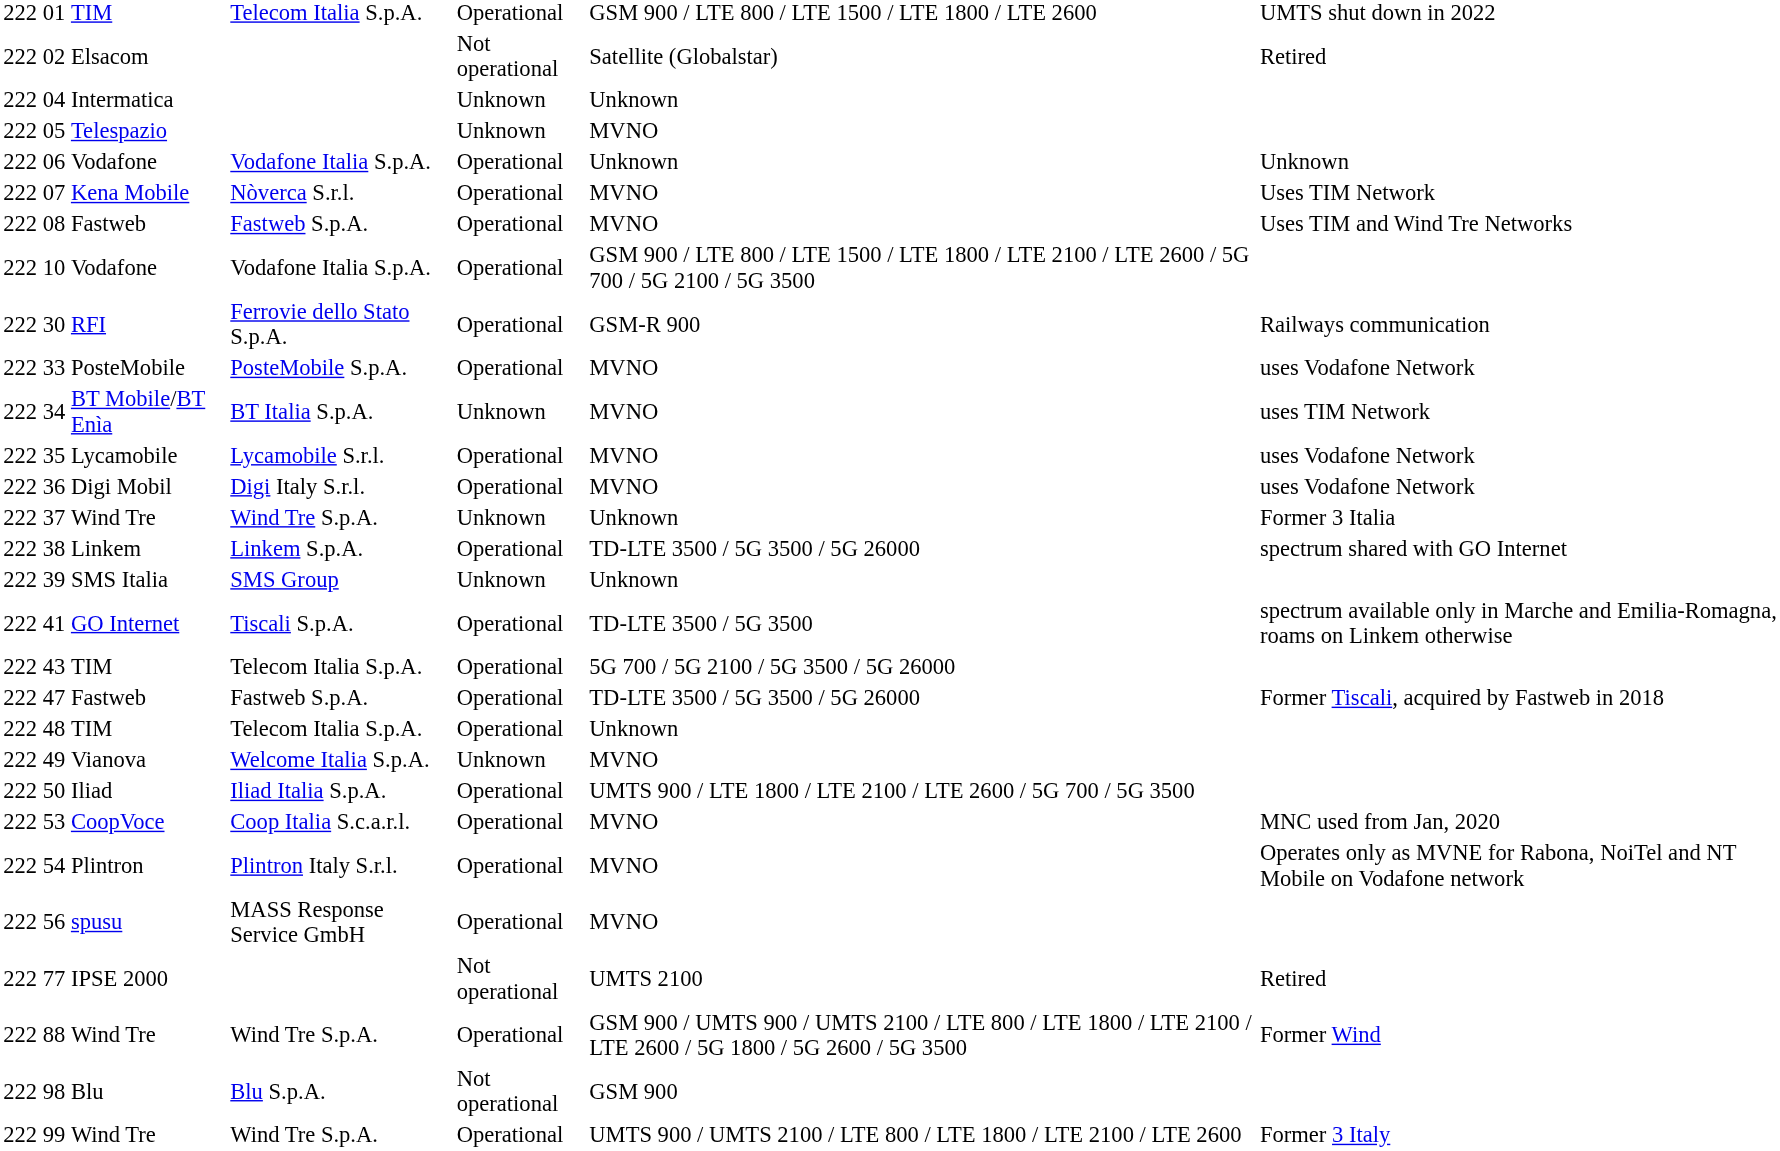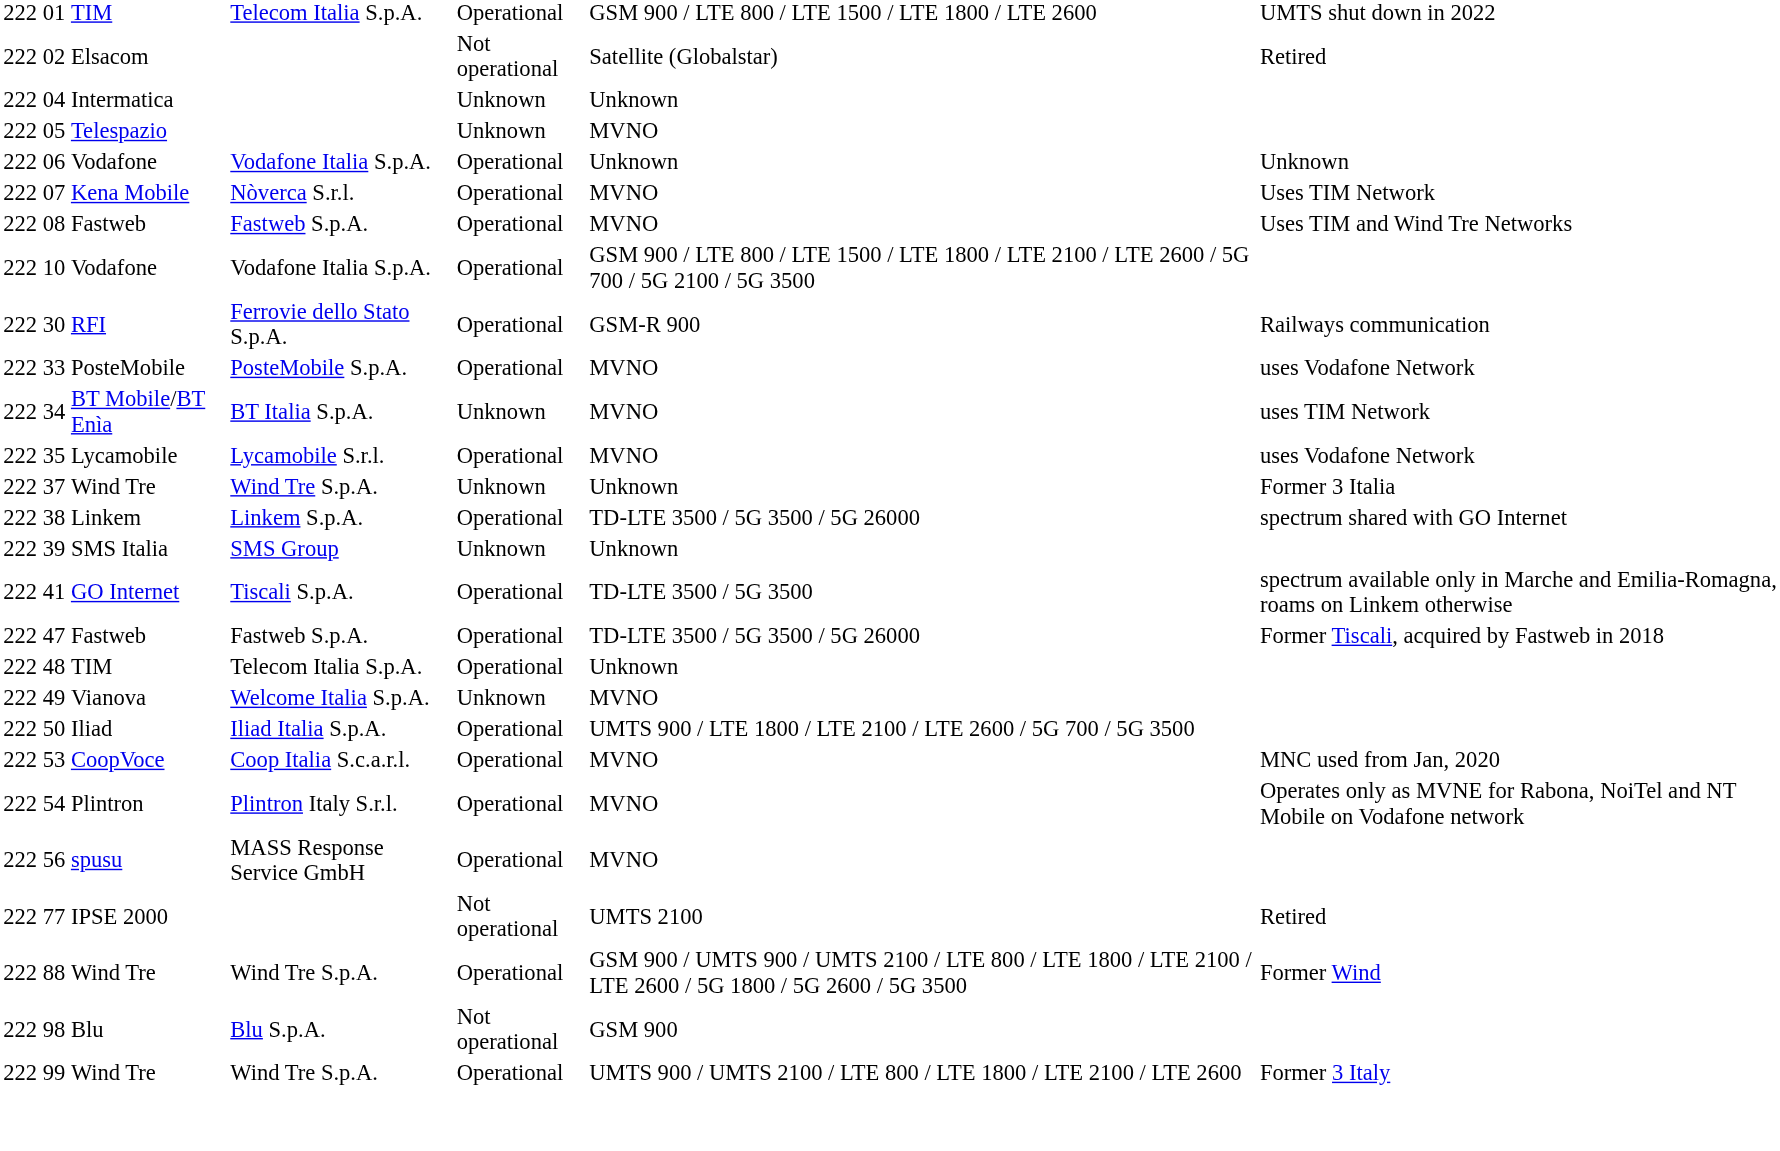 <table>
 <tr>
 <td>222</td>
 <td>01</td>
 <td><a href='#'>TIM</a></td>
 <td><a href='#'>Telecom Italia</a> S.p.A.</td>
 <td>Operational</td>
 <td>GSM 900 / LTE 800 / LTE 1500 / LTE 1800 / LTE 2600</td>
 <td> UMTS shut down in 2022</td>
 </tr>
 <tr>
 <td>222</td>
 <td>02</td>
 <td>Elsacom</td>
 <td></td>
 <td>Not operational</td>
 <td>Satellite (Globalstar)</td>
 <td>Retired</td>
 </tr>
 <tr>
 <td>222</td>
 <td>04</td>
 <td>Intermatica</td>
 <td></td>
 <td>Unknown</td>
 <td>Unknown</td>
 <td></td>
 </tr>
 <tr>
 <td>222</td>
 <td>05</td>
 <td><a href='#'>Telespazio</a></td>
 <td></td>
 <td>Unknown</td>
 <td>MVNO</td>
 <td></td>
 </tr>
 <tr>
 <td>222</td>
 <td>06</td>
 <td>Vodafone</td>
 <td><a href='#'>Vodafone Italia</a> S.p.A.</td>
 <td>Operational</td>
 <td>Unknown</td>
 <td>Unknown</td>
 </tr>
 <tr>
 <td>222</td>
 <td>07</td>
 <td><a href='#'>Kena Mobile</a></td>
 <td><a href='#'>Nòverca</a> S.r.l.</td>
 <td>Operational</td>
 <td>MVNO</td>
 <td>Uses TIM Network</td>
 </tr>
 <tr>
 <td>222</td>
 <td>08</td>
 <td>Fastweb</td>
 <td><a href='#'>Fastweb</a> S.p.A.</td>
 <td>Operational</td>
 <td>MVNO</td>
 <td>Uses TIM and Wind Tre Networks</td>
 </tr>
 <tr>
 <td>222</td>
 <td>10</td>
 <td>Vodafone</td>
 <td>Vodafone Italia S.p.A.</td>
 <td>Operational</td>
 <td>GSM 900 / LTE 800  / LTE 1500 / LTE 1800 / LTE 2100 / LTE 2600 / 5G 700 / 5G 2100 / 5G 3500</td>
 <td></td>
 </tr>
 <tr>
 <td>222</td>
 <td>30</td>
 <td><a href='#'>RFI</a></td>
 <td><a href='#'>Ferrovie dello Stato</a> S.p.A.</td>
 <td>Operational</td>
 <td>GSM-R 900</td>
 <td>Railways communication</td>
 </tr>
 <tr>
 <td>222</td>
 <td>33</td>
 <td>PosteMobile</td>
 <td><a href='#'>PosteMobile</a> S.p.A.</td>
 <td>Operational</td>
 <td>MVNO</td>
 <td>uses Vodafone Network</td>
 </tr>
 <tr>
 <td>222</td>
 <td>34</td>
 <td><a href='#'>BT Mobile</a>/<a href='#'>BT Enìa</a></td>
 <td><a href='#'>BT Italia</a> S.p.A.</td>
 <td>Unknown</td>
 <td>MVNO</td>
 <td>uses TIM Network</td>
 </tr>
 <tr>
 <td>222</td>
 <td>35</td>
 <td>Lycamobile</td>
 <td><a href='#'>Lycamobile</a> S.r.l.</td>
 <td>Operational</td>
 <td>MVNO</td>
 <td>uses Vodafone Network</td>
 </tr>
 <tr>
 <td>222</td>
-<td>36</td>
-<td>Digi Mobil</td>
-<td><a href='#'>Digi</a> Italy S.r.l.</td>
-<td>Operational</td>
-<td>MVNO</td>
-<td>uses Vodafone Network</td>
-</tr>
-<tr>
-<td>222</td>
 <td>37</td>
 <td>Wind Tre</td>
 <td><a href='#'>Wind Tre</a> S.p.A.</td>
 <td>Unknown</td>
 <td>Unknown</td>
 <td>Former 3 Italia</td>
 </tr>
 <tr>
 <td>222</td>
 <td>38</td>
 <td>Linkem</td>
 <td><a href='#'>Linkem</a> S.p.A.</td>
 <td>Operational</td>
 <td>TD-LTE 3500 / 5G 3500 / 5G 26000</td>
 <td> spectrum shared with GO Internet</td>
 </tr>
 <tr>
 <td>222</td>
 <td>39</td>
 <td>SMS Italia</td>
 <td><a href='#'>SMS Group</a></td>
 <td>Unknown</td>
 <td>Unknown</td>
 <td></td>
 </tr>
 <tr>
 <td>222</td>
 <td>41</td>
 <td><a href='#'>GO Internet</a></td>
 <td><a href='#'>Tiscali</a> S.p.A.</td>
 <td>Operational</td>
 <td>TD-LTE 3500 / 5G 3500</td>
 <td>spectrum available only in Marche and Emilia-Romagna, roams on Linkem otherwise</td>
-</tr>
-<tr>
-<td>222</td>
-<td>43</td>
-<td>TIM</td>
-<td>Telecom Italia S.p.A.</td>
-<td>Operational</td>
-<td>5G 700 / 5G 2100 / 5G 3500 / 5G 26000</td>
-<td></td>
 </tr>
 <tr>
 <td>222</td>
 <td>47</td>
 <td>Fastweb</td>
 <td>Fastweb S.p.A.</td>
 <td>Operational</td>
 <td>TD-LTE 3500 / 5G 3500 / 5G 26000</td>
 <td>Former <a href='#'>Tiscali</a>, acquired by Fastweb in 2018</td>
 </tr>
 <tr>
 <td>222</td>
 <td>48</td>
 <td>TIM</td>
 <td>Telecom Italia S.p.A.</td>
 <td>Operational</td>
 <td>Unknown</td>
 <td></td>
 </tr>
 <tr>
 <td>222</td>
 <td>49</td>
 <td>Vianova</td>
 <td><a href='#'>Welcome Italia</a> S.p.A.</td>
 <td>Unknown</td>
 <td>MVNO</td>
 <td></td>
 </tr>
 <tr>
 <td>222</td>
 <td>50</td>
 <td>Iliad</td>
 <td><a href='#'>Iliad Italia</a> S.p.A.</td>
 <td>Operational</td>
 <td>UMTS 900 / LTE 1800 / LTE 2100 / LTE 2600 / 5G 700 / 5G 3500</td>
 <td></td>
 </tr>
 <tr>
 <td>222</td>
 <td>53</td>
 <td><a href='#'>CoopVoce</a></td>
 <td><a href='#'>Coop Italia</a> S.c.a.r.l.</td>
 <td>Operational</td>
 <td>MVNO</td>
 <td>MNC used from Jan, 2020</td>
 </tr>
 <tr>
 <td>222</td>
 <td>54</td>
 <td>Plintron</td>
 <td><a href='#'>Plintron</a> Italy S.r.l.</td>
 <td>Operational</td>
 <td>MVNO</td>
 <td>Operates only as MVNE for Rabona, NoiTel and NT Mobile on Vodafone network</td>
 </tr>
 <tr>
 <td>222</td>
 <td>56</td>
 <td><a href='#'>spusu</a></td>
 <td>MASS Response Service GmbH</td>
 <td>Operational</td>
 <td>MVNO</td>
 <td></td>
 </tr>
 <tr>
 <td>222</td>
 <td>77</td>
 <td>IPSE 2000</td>
 <td></td>
 <td>Not operational</td>
 <td>UMTS 2100</td>
 <td>Retired</td>
 </tr>
 <tr>
 <td>222</td>
 <td>88</td>
 <td>Wind Tre</td>
 <td>Wind Tre S.p.A.</td>
 <td>Operational</td>
 <td>GSM 900 / UMTS 900 / UMTS 2100 / LTE 800 / LTE 1800 / LTE 2100 / LTE 2600 / 5G 1800 / 5G 2600 / 5G 3500</td>
 <td>Former <a href='#'>Wind</a></td>
 </tr>
 <tr>
 <td>222</td>
 <td>98</td>
 <td>Blu</td>
 <td><a href='#'>Blu</a> S.p.A.</td>
 <td>Not operational</td>
 <td>GSM 900</td>
 <td></td>
 </tr>
 <tr>
 <td>222</td>
 <td>99</td>
 <td>Wind Tre</td>
 <td>Wind Tre S.p.A.</td>
 <td>Operational</td>
 <td>UMTS 900 / UMTS 2100 / LTE 800 / LTE 1800 / LTE 2100 / LTE 2600</td>
 <td>Former <a href='#'>3 Italy</a></td>
 </tr>
 </table>
